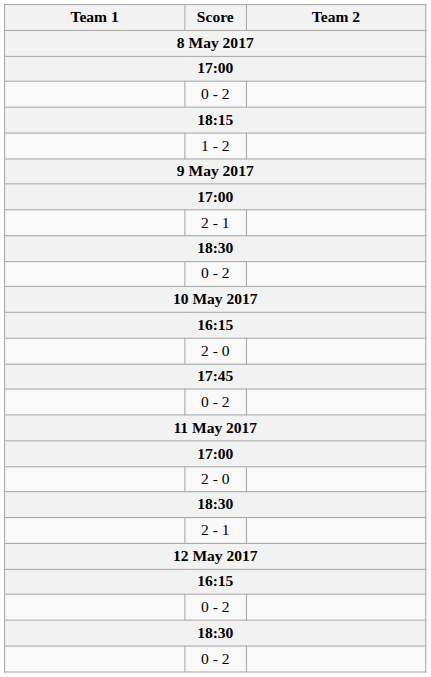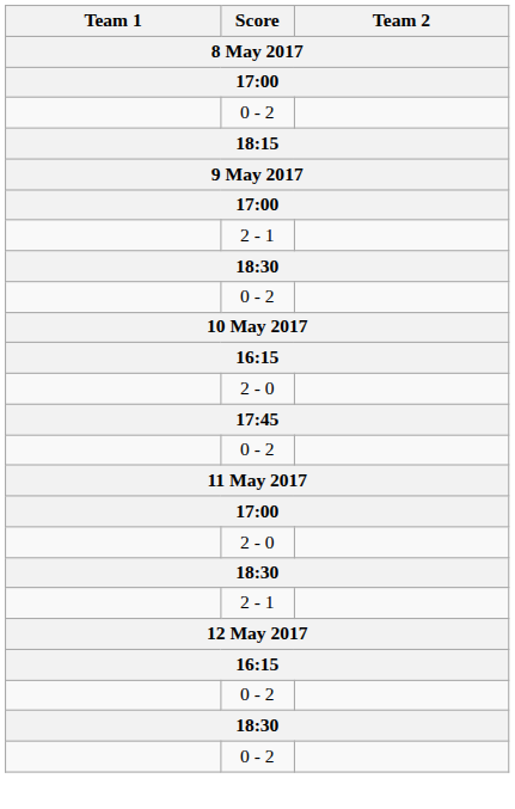 <table class="wikitable" style="text-align: center; font-size:90% ">
 <tr>
 <th align="right" width="160">Team 1</th>
 <th width="50">Score</th>
 <th align="left" width="160">Team 2</th>
 </tr>
 <tr>
 <th colspan=3>8 May 2017</th>
 </tr>
 <tr>
 <th colspan=3>17:00</th>
 </tr>
 <tr>
 <td align=right></td>
 <td align=center>0 - 2</td>
 <td align=left></td>
 </tr>
 <tr>
 <th colspan=3>18:15</th>
-</tr>
-<tr>
-<td align=right></td>
-<td align=center>1 - 2</td>
-<td align=left></td>
 </tr>
 <tr>
 <th colspan=3>9 May 2017</th>
 </tr>
 <tr>
 <th colspan=3>17:00</th>
 </tr>
 <tr>
 <td align=right></td>
 <td align=center>2 - 1</td>
 <td align=left></td>
 </tr>
 <tr>
 <th colspan=3>18:30</th>
 </tr>
 <tr>
 <td align=right></td>
 <td align=center>0 - 2</td>
 <td align=left></td>
 </tr>
 <tr>
 <th colspan=3>10 May 2017</th>
 </tr>
 <tr>
 <th colspan=3>16:15</th>
 </tr>
 <tr>
 <td align=right></td>
 <td align=center>2 - 0</td>
 <td align=left></td>
 </tr>
 <tr>
 <th colspan=3>17:45</th>
 </tr>
 <tr>
 <td align=right></td>
 <td align=center>0 - 2</td>
 <td align=left></td>
 </tr>
 <tr>
 <th colspan=3>11 May 2017</th>
 </tr>
 <tr>
 <th colspan=3>17:00</th>
 </tr>
 <tr>
 <td align=right></td>
 <td align=center>2 - 0</td>
 <td align=left></td>
 </tr>
 <tr>
 <th colspan=3>18:30</th>
 </tr>
 <tr>
 <td align=right></td>
 <td align=center>2 - 1</td>
 <td align=left></td>
 </tr>
 <tr>
 <th colspan=3>12 May 2017</th>
 </tr>
 <tr>
 <th colspan=3>16:15</th>
 </tr>
 <tr>
 <td align=right></td>
 <td align=center>0 - 2</td>
 <td align=left></td>
 </tr>
 <tr>
 <th colspan=3>18:30</th>
 </tr>
 <tr>
 <td align=right></td>
 <td align=center>0 - 2</td>
 <td align=left></td>
 </tr>
 </table>
